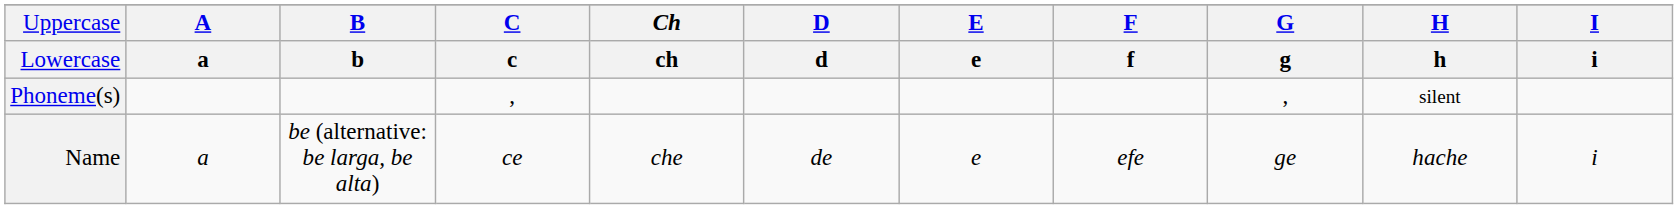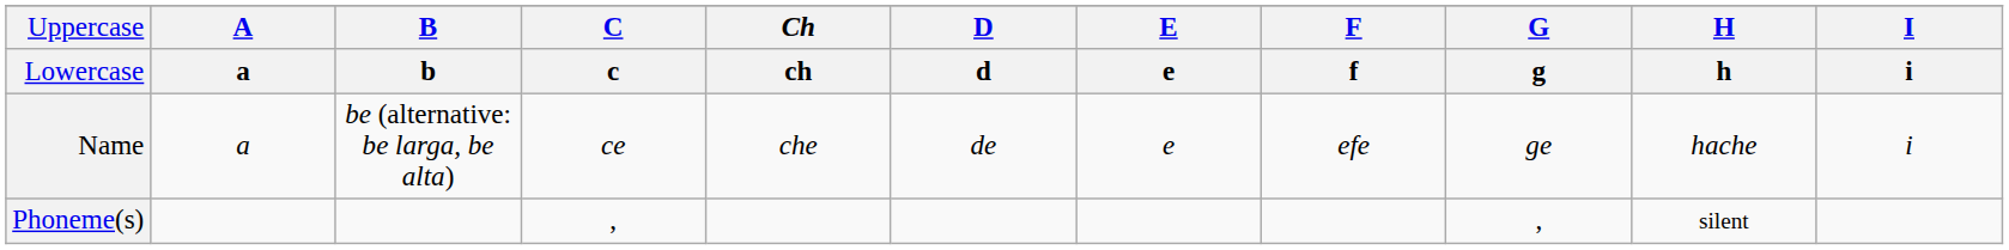 <table class="wikitable" style="text-align:center; min-width:60%; margin-left:5px">
 <tr>
 </tr>
 <tr>
 <th style="font-weight:normal; text-align:right; width:50px;"><a href='#'>Uppercase</a></th>
 <th width=100><a href='#'>A</a></th>
 <th width=100><a href='#'>B</a></th>
 <th width=100><a href='#'>C</a></th>
 <th width=100><em>Ch</em></th>
 <th width=100><a href='#'>D</a></th>
 <th width=100><a href='#'>E</a></th>
 <th width=100><a href='#'>F</a></th>
 <th width=100><a href='#'>G</a></th>
 <th width=100><a href='#'>H</a></th>
 <th width=100><a href='#'>I</a></th>
 </tr>
 <tr>
 <th style="font-weight:normal; text-align:right; width:50px;"><a href='#'>Lowercase</a></th>
 <th width=100>a</th>
 <th width=100>b</th>
 <th width=100>c</th>
 <th width=100>ch</th>
 <th width=100>d</th>
 <th width=100>e</th>
 <th width=100>f</th>
 <th width=100>g</th>
 <th width=100>h</th>
 <th width=100>i</th>
 </tr>
 <tr>
+<th style="font-weight:normal; text-align:right">Name</th>
+<td><em>a</em></td>
+<td><em>be</em> (alternative: <em>be larga, be alta</em>)</td>
+<td><em>ce</em></td>
+<td><em>che</em></td>
+<td><em>de</em></td>
+<td><em>e</em></td>
+<td><em>efe</em></td>
+<td><em>ge</em></td>
+<td><em>hache</em></td>
+<td><em>i</em></td>
+</tr>
+<tr>
 <th style="font-weight:normal; text-align:right"><a href='#'>Phoneme</a>(s)</th>
 <td></td>
 <td></td>
 <td>, </td>
 <td></td>
 <td></td>
 <td></td>
 <td></td>
 <td>, </td>
 <td><small>silent</small></td>
 <td></td>
 </tr>
-<tr>
-<th style="font-weight:normal; text-align:right">Name</th>
-<td><em>a</em></td>
-<td><em>be</em> (alternative: <em>be larga, be alta</em>)</td>
-<td><em>ce</em></td>
-<td><em>che</em></td>
-<td><em>de</em></td>
-<td><em>e</em></td>
-<td><em>efe</em></td>
-<td><em>ge</em></td>
-<td><em>hache</em></td>
-<td><em>i</em></td>
-</tr>
 </table>
